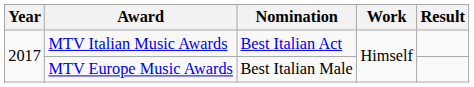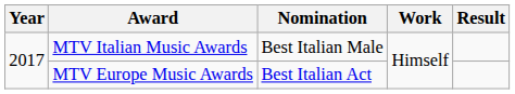 <table class="wikitable">
 <tr>
 <th>Year</th>
 <th>Award</th>
 <th>Nomination</th>
 <th>Work</th>
 <th>Result</th>
 </tr>
 <tr>
 <td rowspan="2">2017</td>
 <td><a href='#'>MTV Italian Music Awards</a></td>
-<td><a href='#'>Best Italian Act</a></td>
+<td>Best Italian Male</td>
 <td rowspan="2">Himself</td>
 <td></td>
 </tr>
 <tr>
 <td><a href='#'>MTV Europe Music Awards</a></td>
-<td>Best Italian Male</td>
+<td><a href='#'>Best Italian Act</a></td>
 <td></td>
 </tr>
 </table>
